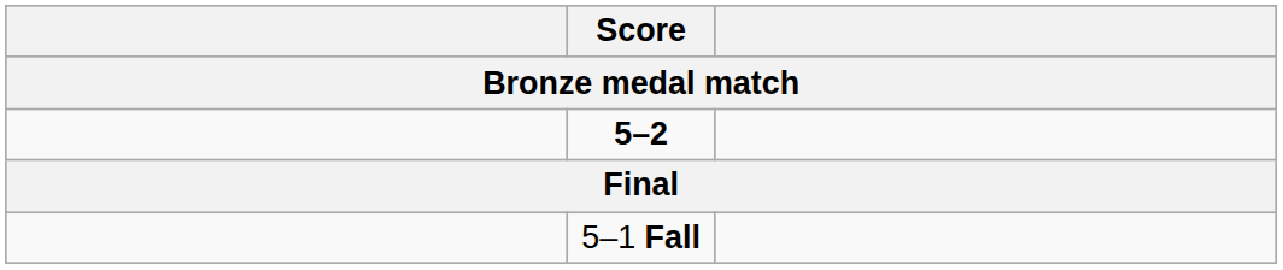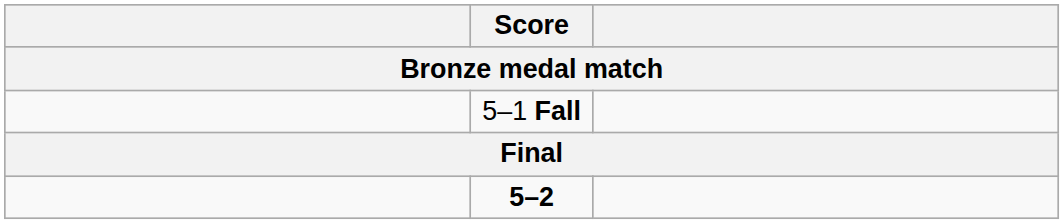 <table class="wikitable" style="text-align: left;">
 <tr>
 <th align="right" width="270"></th>
 <th width="65">Score</th>
 <th align="left" width="270"></th>
 </tr>
 <tr>
 <th colspan="3">Bronze medal match</th>
 </tr>
 <tr>
 <td><strong></strong></td>
-<td align=center><strong>5–2</strong></td>
+<td align=center>5–1 <strong>Fall</strong></td>
 <td></td>
 </tr>
 <tr>
 <th colspan="3">Final</th>
 </tr>
 <tr>
 <td><strong></strong></td>
-<td align=center>5–1 <strong>Fall</strong></td>
+<td align=center><strong>5–2</strong></td>
 <td></td>
 </tr>
 </table>
